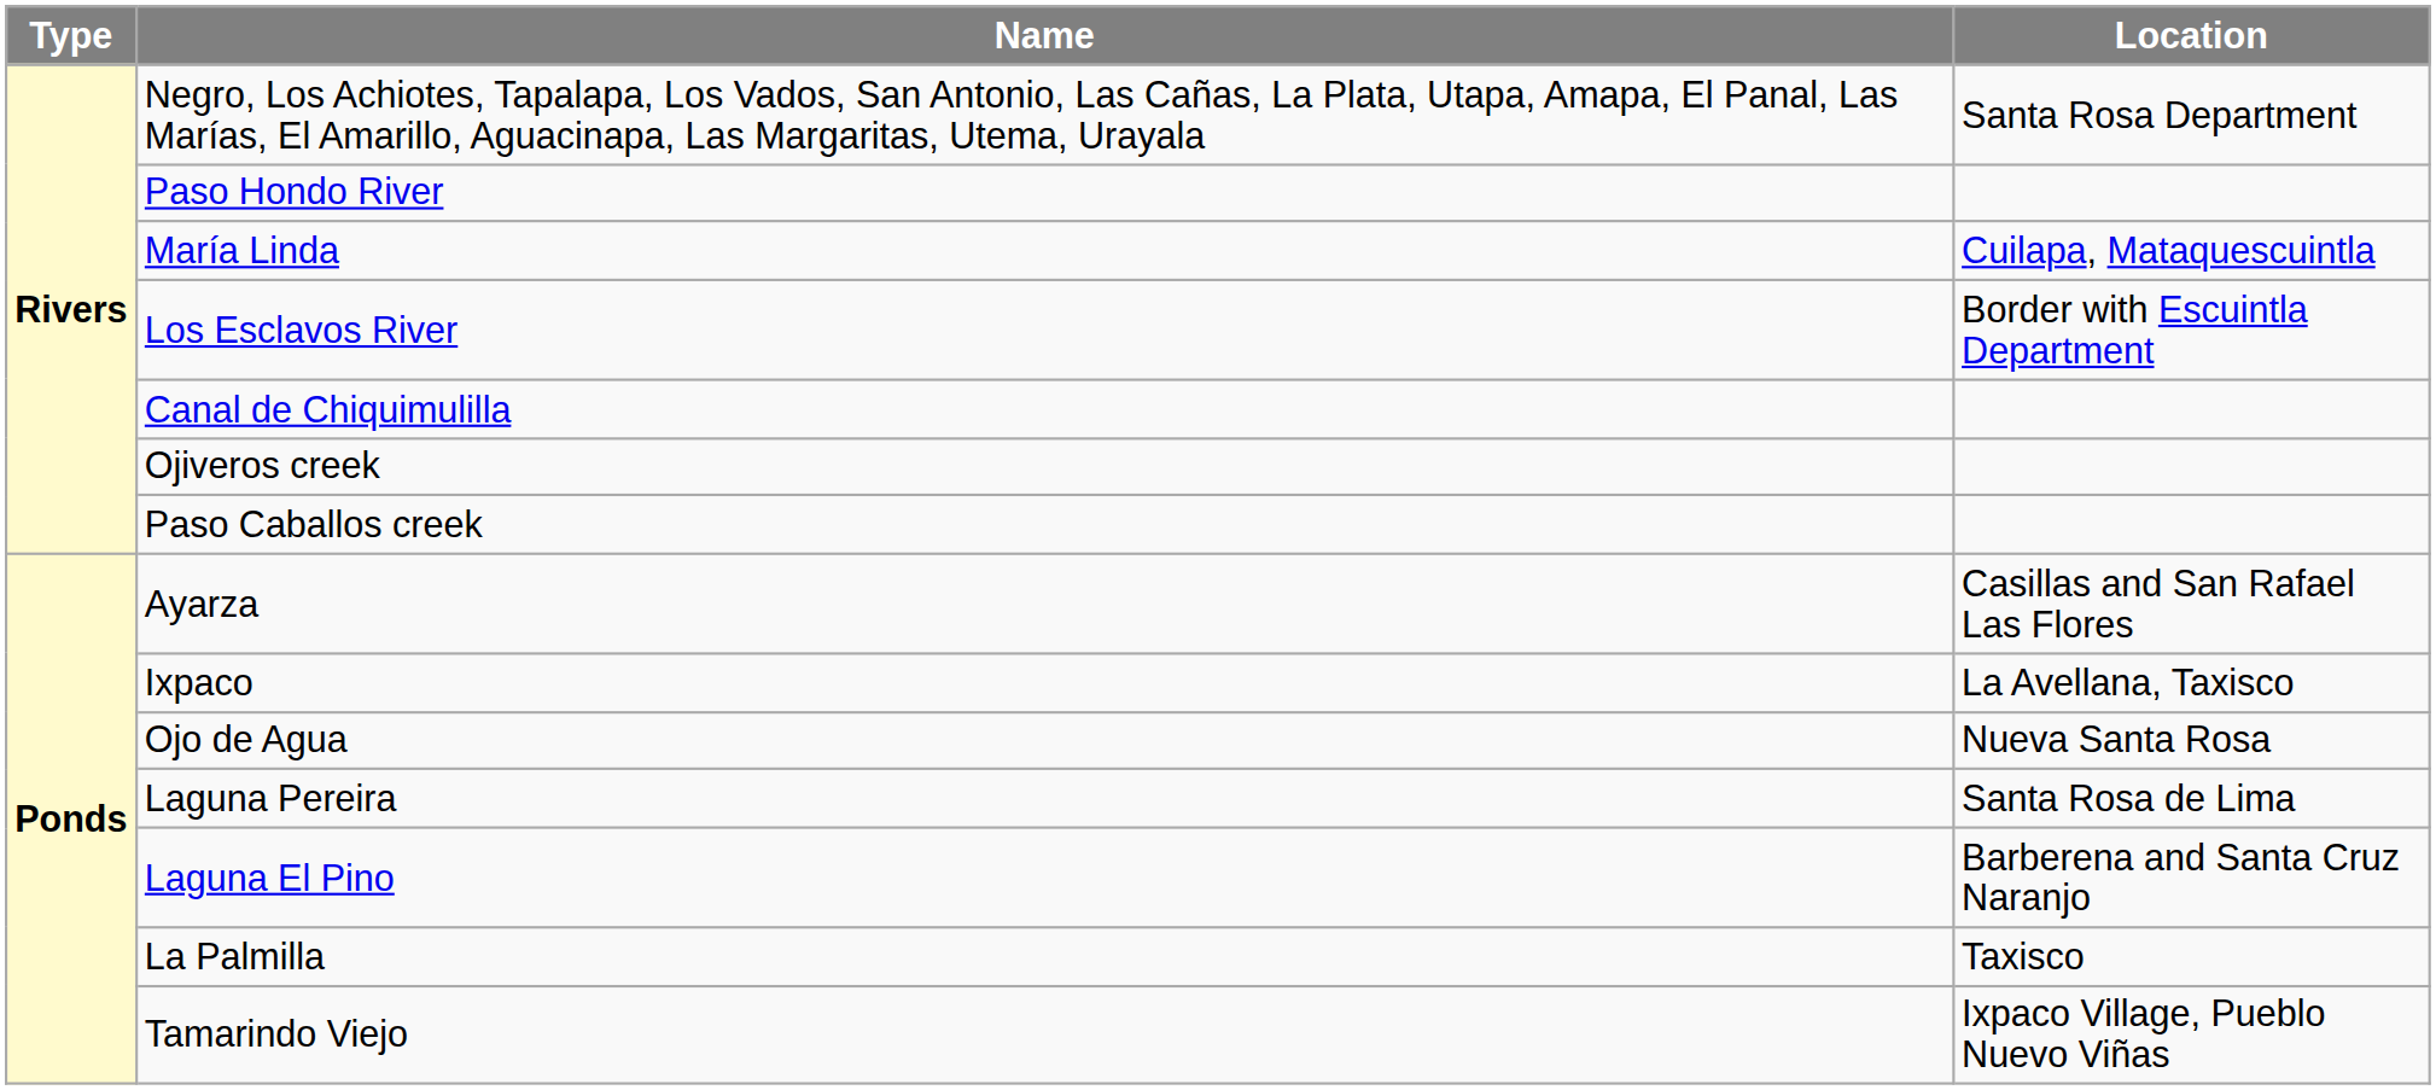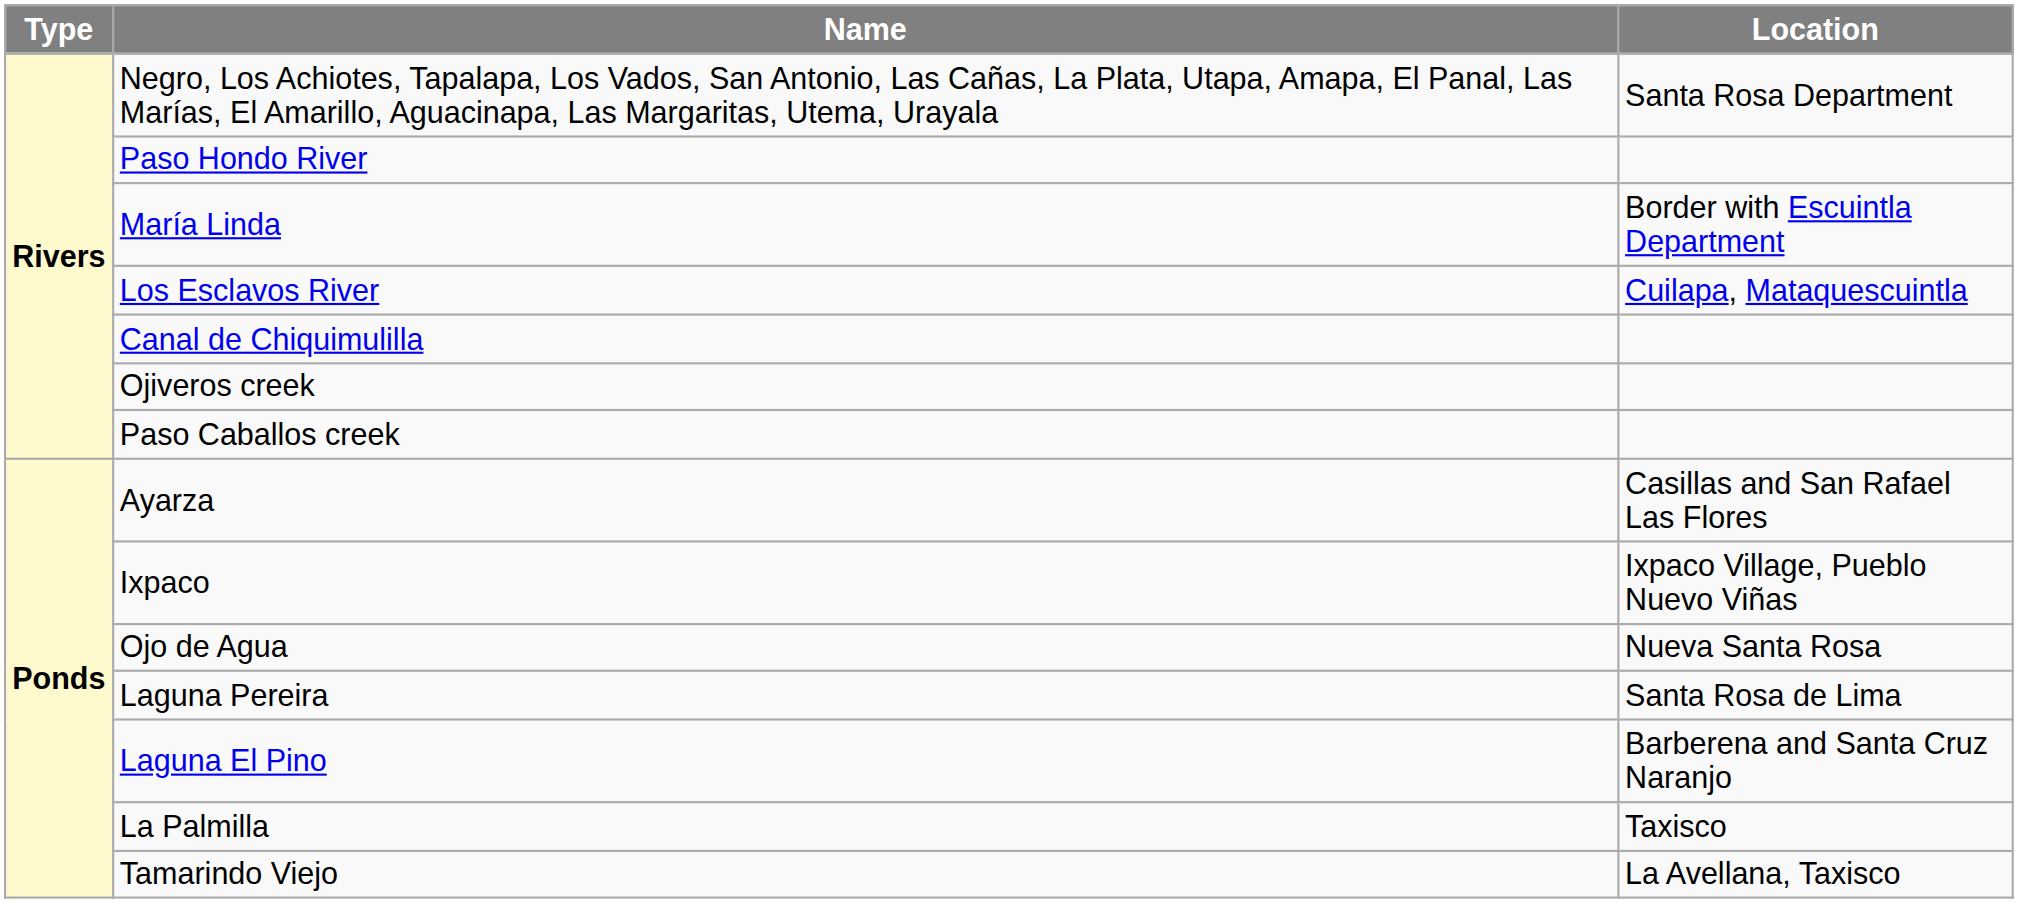 <table class="wikitable mw-collapsible" width=75% align=center style=font-size:0.9em>
 <tr style=color:white; align=center;>
 <th style=background:gray;>Type</th>
 <th style=background:gray;>Name</th>
 <th style=background:gray;>Location</th>
 </tr>
 <tr>
 <th style=background:lemonchiffon; rowspan=7>Rivers</th>
 <td>Negro, Los Achiotes, Tapalapa, Los Vados, San Antonio, Las Cañas, La Plata, Utapa, Amapa, El Panal, Las Marías, El Amarillo, Aguacinapa, Las Margaritas, Utema, Urayala</td>
 <td>Santa Rosa Department</td>
 </tr>
 <tr>
 <td><a href='#'>Paso Hondo River</a></td>
 <td></td>
 </tr>
 <tr>
 <td><a href='#'>María Linda </a></td>
-<td><a href='#'>Cuilapa</a>, <a href='#'>Mataquescuintla</a></td>
+<td>Border with <a href='#'>Escuintla Department</a></td>
 </tr>
 <tr>
 <td><a href='#'>Los Esclavos River</a></td>
-<td>Border with <a href='#'>Escuintla Department</a></td>
+<td><a href='#'>Cuilapa</a>, <a href='#'>Mataquescuintla</a></td>
 </tr>
 <tr>
 <td><a href='#'>Canal de Chiquimulilla</a></td>
 <td></td>
 </tr>
 <tr>
 <td>Ojiveros creek</td>
 <td></td>
 </tr>
 <tr>
 <td>Paso Caballos creek</td>
 <td></td>
 </tr>
 <tr>
 <th style=background:lemonchiffon; rowspan=8>Ponds</th>
 <td>Ayarza</td>
 <td>Casillas and San Rafael Las Flores</td>
 </tr>
 <tr>
 <td>Ixpaco</td>
-<td>La Avellana, Taxisco</td>
+<td>Ixpaco Village, Pueblo Nuevo Viñas</td>
 </tr>
 <tr>
 <td>Ojo de Agua</td>
 <td>Nueva Santa Rosa</td>
 </tr>
 <tr>
 <td>Laguna Pereira</td>
 <td>Santa Rosa de Lima</td>
 </tr>
 <tr>
 <td><a href='#'>Laguna El Pino</a></td>
 <td>Barberena and Santa Cruz Naranjo</td>
 </tr>
 <tr>
 <td>La Palmilla</td>
 <td>Taxisco</td>
 </tr>
 <tr>
 <td>Tamarindo Viejo</td>
-<td>Ixpaco Village, Pueblo Nuevo Viñas</td>
+<td>La Avellana, Taxisco</td>
 </tr>
 </table>
